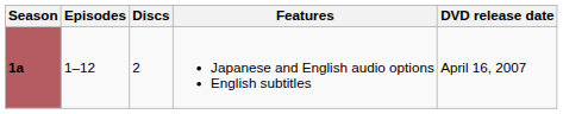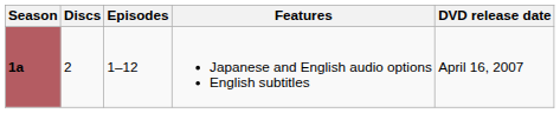 <table class="wikitable" style="width:auto">
 <tr>
 <th>Season</th>
+<th>Discs</th>
 <th>Episodes</th>
-<th>Discs</th>
 <th>Features</th>
 <th>DVD release date</th>
 </tr>
 <tr>
 <td style="background:#B45C62;"><strong>1a</strong></td>
+<td>2</td>
 <td>1–12</td>
-<td>2</td>
 <td><br><ul><li>Japanese and English audio options</li><li>English subtitles</li></ul></td>
 <td>April 16, 2007</td>
 </tr>
 </table>
